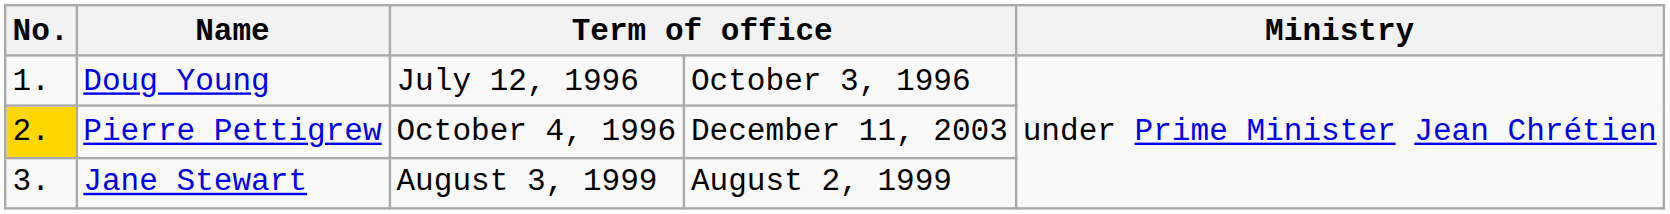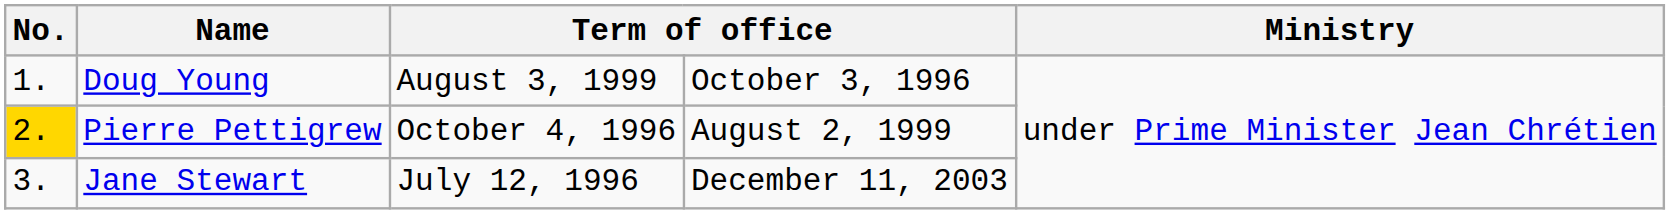 <table class="wikitable">
 <tr>
 <th>No.</th>
 <th>Name</th>
 <th colspan="2">Term of office</th>
 <th>Ministry</th>
 </tr>
 <tr>
 <td>1.</td>
 <td><a href='#'>Doug Young</a></td>
-<td>July 12, 1996</td>
+<td>August 3, 1999</td>
 <td>October 3, 1996</td>
 <td rowspan="3">under <a href='#'>Prime Minister</a> <a href='#'>Jean Chrétien</a></td>
 </tr>
 <tr>
 <td style="background: gold;">2.</td>
 <td><a href='#'>Pierre Pettigrew</a></td>
 <td>October 4, 1996</td>
-<td>December 11, 2003</td>
+<td>August 2, 1999</td>
 </tr>
 <tr>
 <td>3.</td>
 <td><a href='#'>Jane Stewart</a></td>
-<td>August 3, 1999</td>
-<td>August 2, 1999</td>
+<td>July 12, 1996</td>
+<td>December 11, 2003</td>
 </tr>
 </table>
